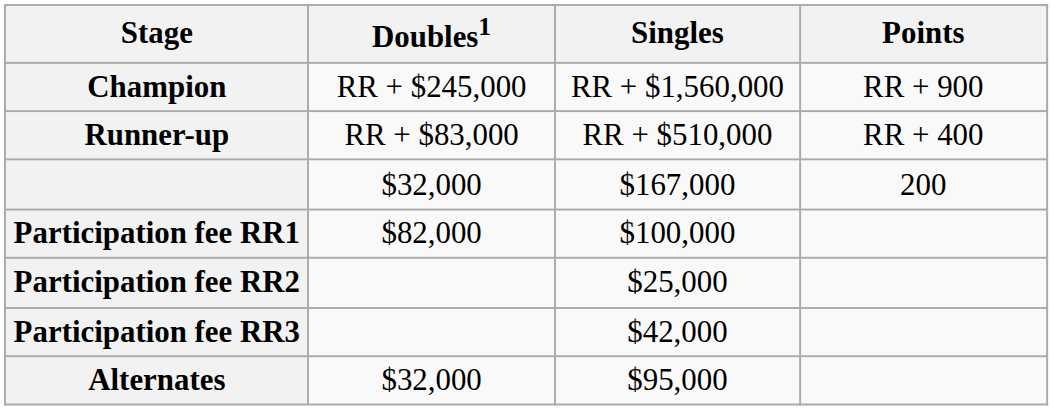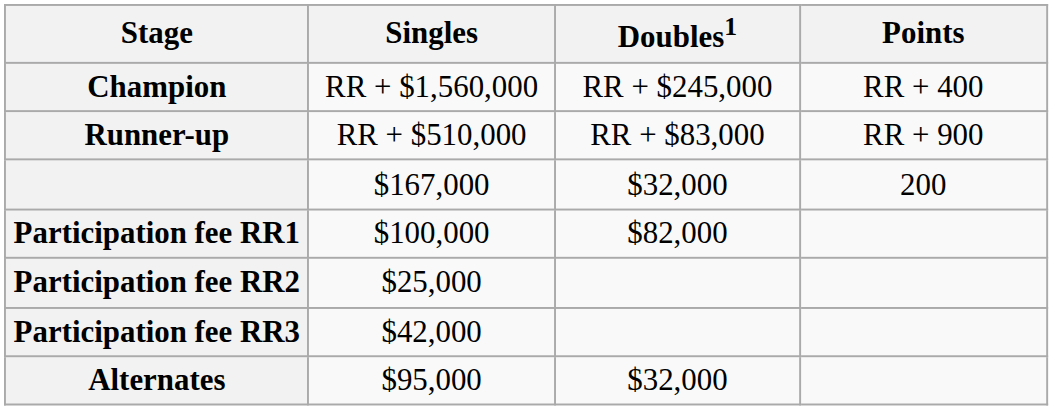 <table class=wikitable style=text-align:center>
 <tr style="background:#d1e4fd;">
 <th width=150>Stage</th>
+<th width=120>Singles</th>
 <th width=120>Doubles<sup>1</sup></th>
-<th width=120>Singles</th>
 <th width=120>Points</th>
 </tr>
 <tr>
 <th>Champion</th>
+<td>RR + $1,560,000</td>
 <td>RR + $245,000</td>
-<td>RR + $1,560,000</td>
+<td>RR + 400</td>
+</tr>
+<tr>
+<th>Runner-up</th>
+<td>RR + $510,000</td>
+<td>RR + $83,000</td>
 <td>RR + 900</td>
 </tr>
 <tr>
-<th>Runner-up</th>
-<td>RR + $83,000</td>
-<td>RR + $510,000</td>
-<td>RR + 400</td>
-</tr>
-<tr>
 <th></th>
+<td>$167,000</td>
 <td>$32,000</td>
-<td>$167,000</td>
 <td>200</td>
 </tr>
 <tr>
 <th>Participation fee RR1</th>
+<td>$100,000</td>
 <td>$82,000</td>
-<td>$100,000</td>
 <td></td>
 </tr>
 <tr>
 <th>Participation fee RR2</th>
+<td>$25,000</td>
 <td></td>
-<td>$25,000</td>
 <td></td>
 </tr>
 <tr>
 <th>Participation fee RR3</th>
+<td>$42,000</td>
 <td></td>
-<td>$42,000</td>
 <td></td>
 </tr>
 <tr>
 <th>Alternates</th>
+<td>$95,000</td>
 <td>$32,000</td>
-<td>$95,000</td>
 <td></td>
 </tr>
 </table>
